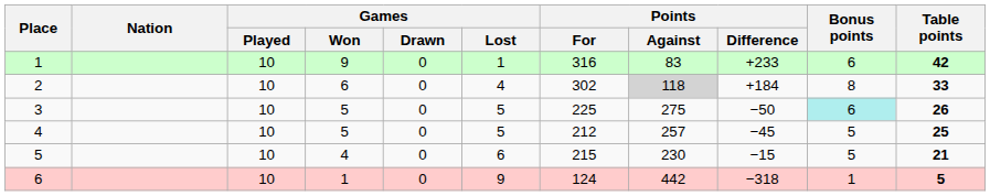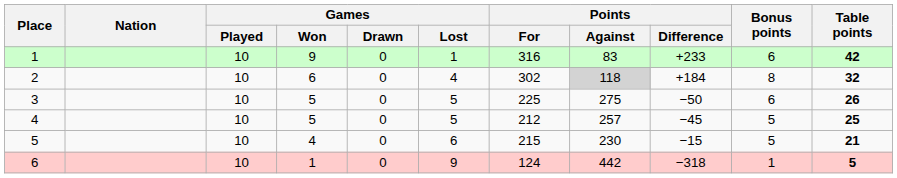 <table class="wikitable" style="text-align:center">
 <tr>
 <th rowspan=2 width="6%">Place</th>
 <th rowspan=2 width="14%">Nation</th>
 <th colspan=4 width="28%">Games</th>
 <th colspan=3 width="24%">Points</th>
 <th rowspan=2 width="8%">Bonus<br>points</th>
 <th rowspan=2 width="8%">Table<br>points</th>
 </tr>
 <tr>
 <th width="7%">Played</th>
 <th width="7%">Won</th>
 <th width="7%">Drawn</th>
 <th width="7%">Lost</th>
 <th width="8%">For</th>
 <th width="8%">Against</th>
 <th width="8%">Difference</th>
 </tr>
 <tr bgcolor="#ccffcc">
 <td>1</td>
 <td align=left></td>
 <td>10</td>
 <td>9</td>
 <td>0</td>
 <td>1</td>
 <td>316</td>
 <td>83</td>
 <td>+233</td>
 <td>6</td>
 <td><strong>42</strong></td>
 </tr>
 <tr>
 <td>2</td>
 <td align=left></td>
 <td>10</td>
 <td>6</td>
 <td>0</td>
 <td>4</td>
 <td>302</td>
 <td style="background: lightgrey;">118</td>
 <td>+184</td>
 <td>8</td>
-<td><strong>33</strong></td>
+<td><strong>32</strong></td>
 </tr>
 <tr>
 <td>3</td>
 <td align=left></td>
 <td>10</td>
 <td>5</td>
 <td>0</td>
 <td>5</td>
 <td>225</td>
 <td>275</td>
 <td>−50</td>
-<td style="background: paleturquoise;">6</td>
+<td>6</td>
 <td><strong>26</strong></td>
 </tr>
 <tr>
 <td>4</td>
 <td align=left></td>
 <td>10</td>
 <td>5</td>
 <td>0</td>
 <td>5</td>
 <td>212</td>
 <td>257</td>
 <td>−45</td>
 <td>5</td>
 <td><strong>25</strong></td>
 </tr>
 <tr>
 <td>5</td>
 <td align=left></td>
 <td>10</td>
 <td>4</td>
 <td>0</td>
 <td>6</td>
 <td>215</td>
 <td>230</td>
 <td>−15</td>
 <td>5</td>
 <td><strong>21</strong></td>
 </tr>
 <tr bgcolor="#ffcccc">
 <td>6</td>
 <td align=left></td>
 <td>10</td>
 <td>1</td>
 <td>0</td>
 <td>9</td>
 <td>124</td>
 <td>442</td>
 <td>−318</td>
 <td>1</td>
 <td><strong>5</strong></td>
 </tr>
 </table>
